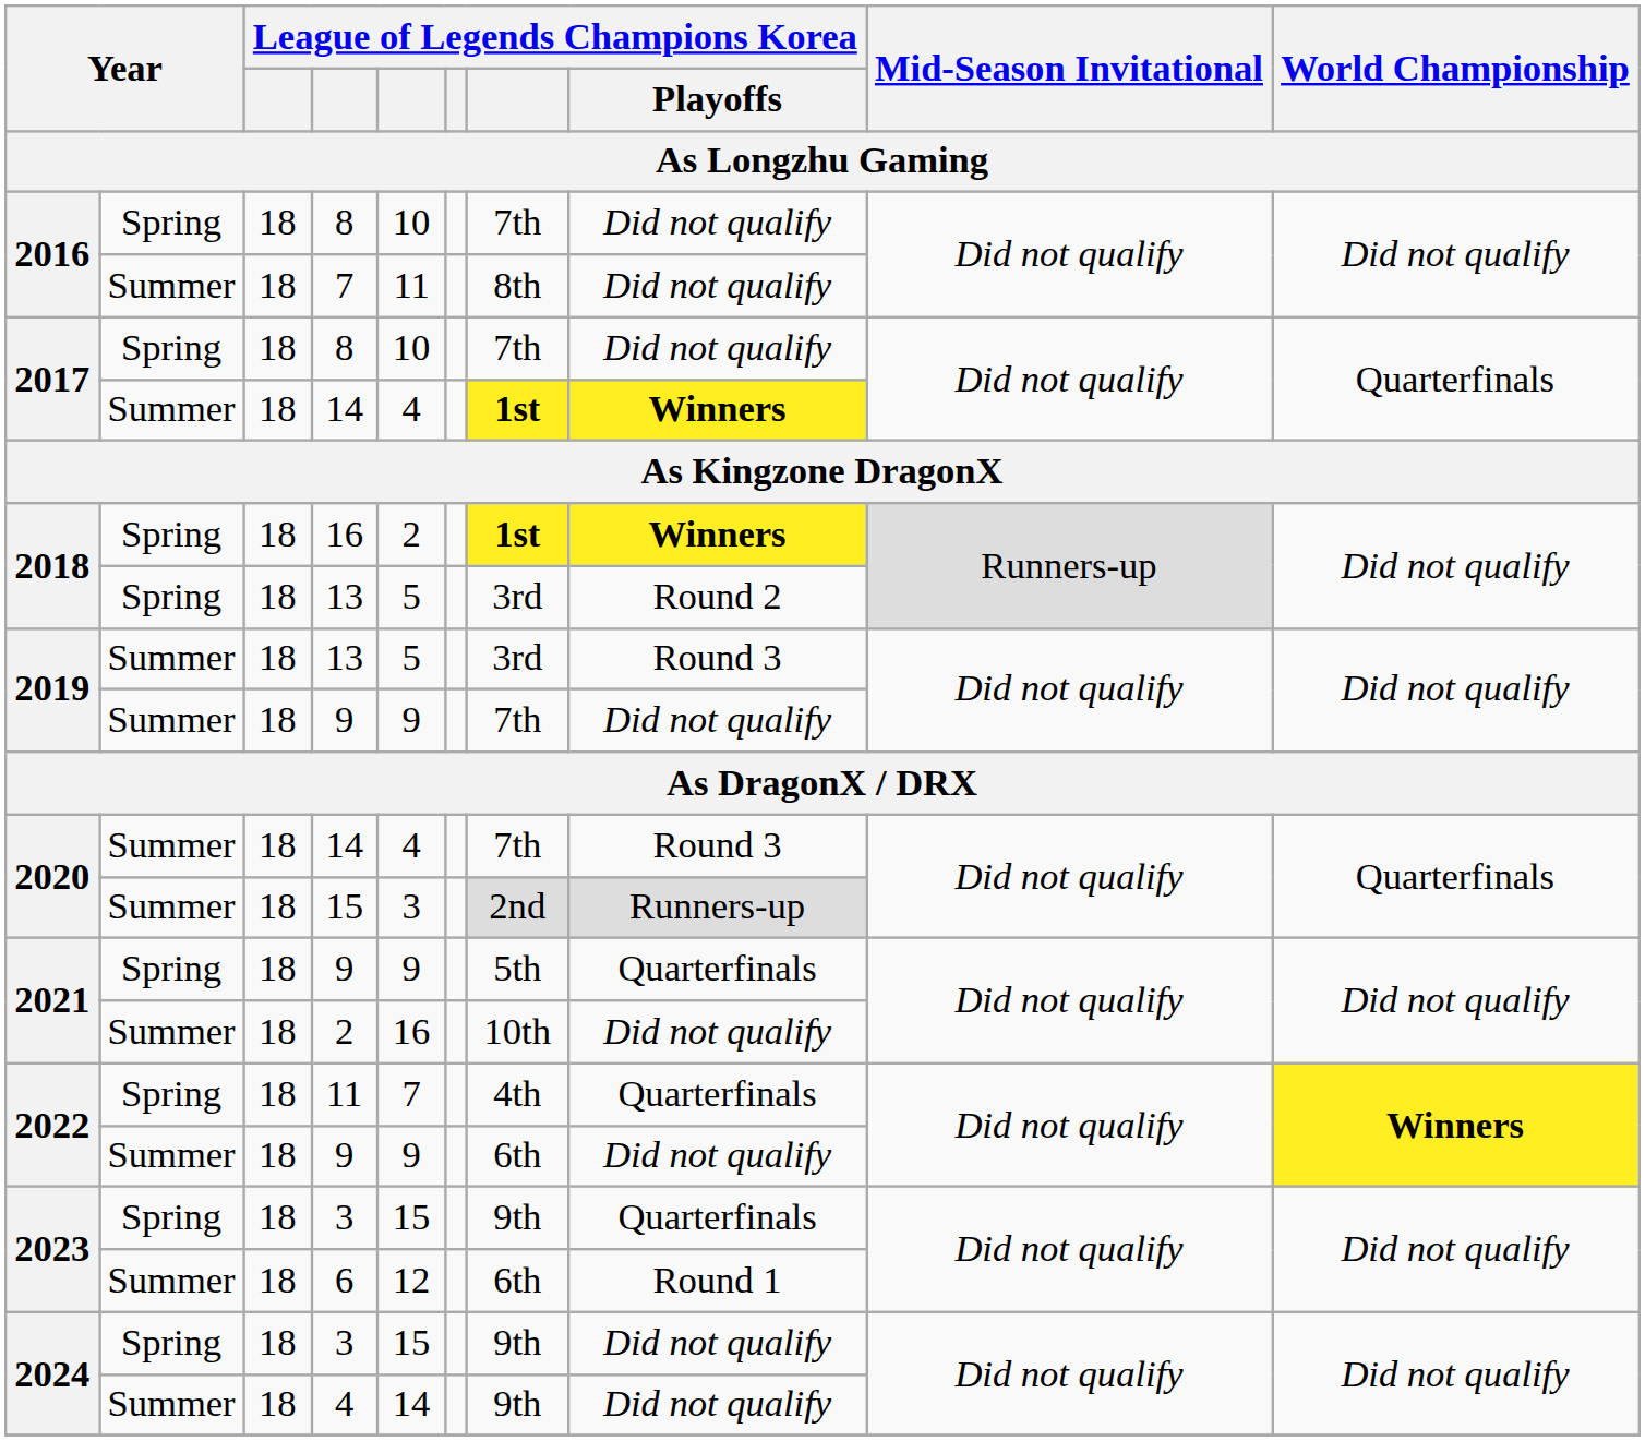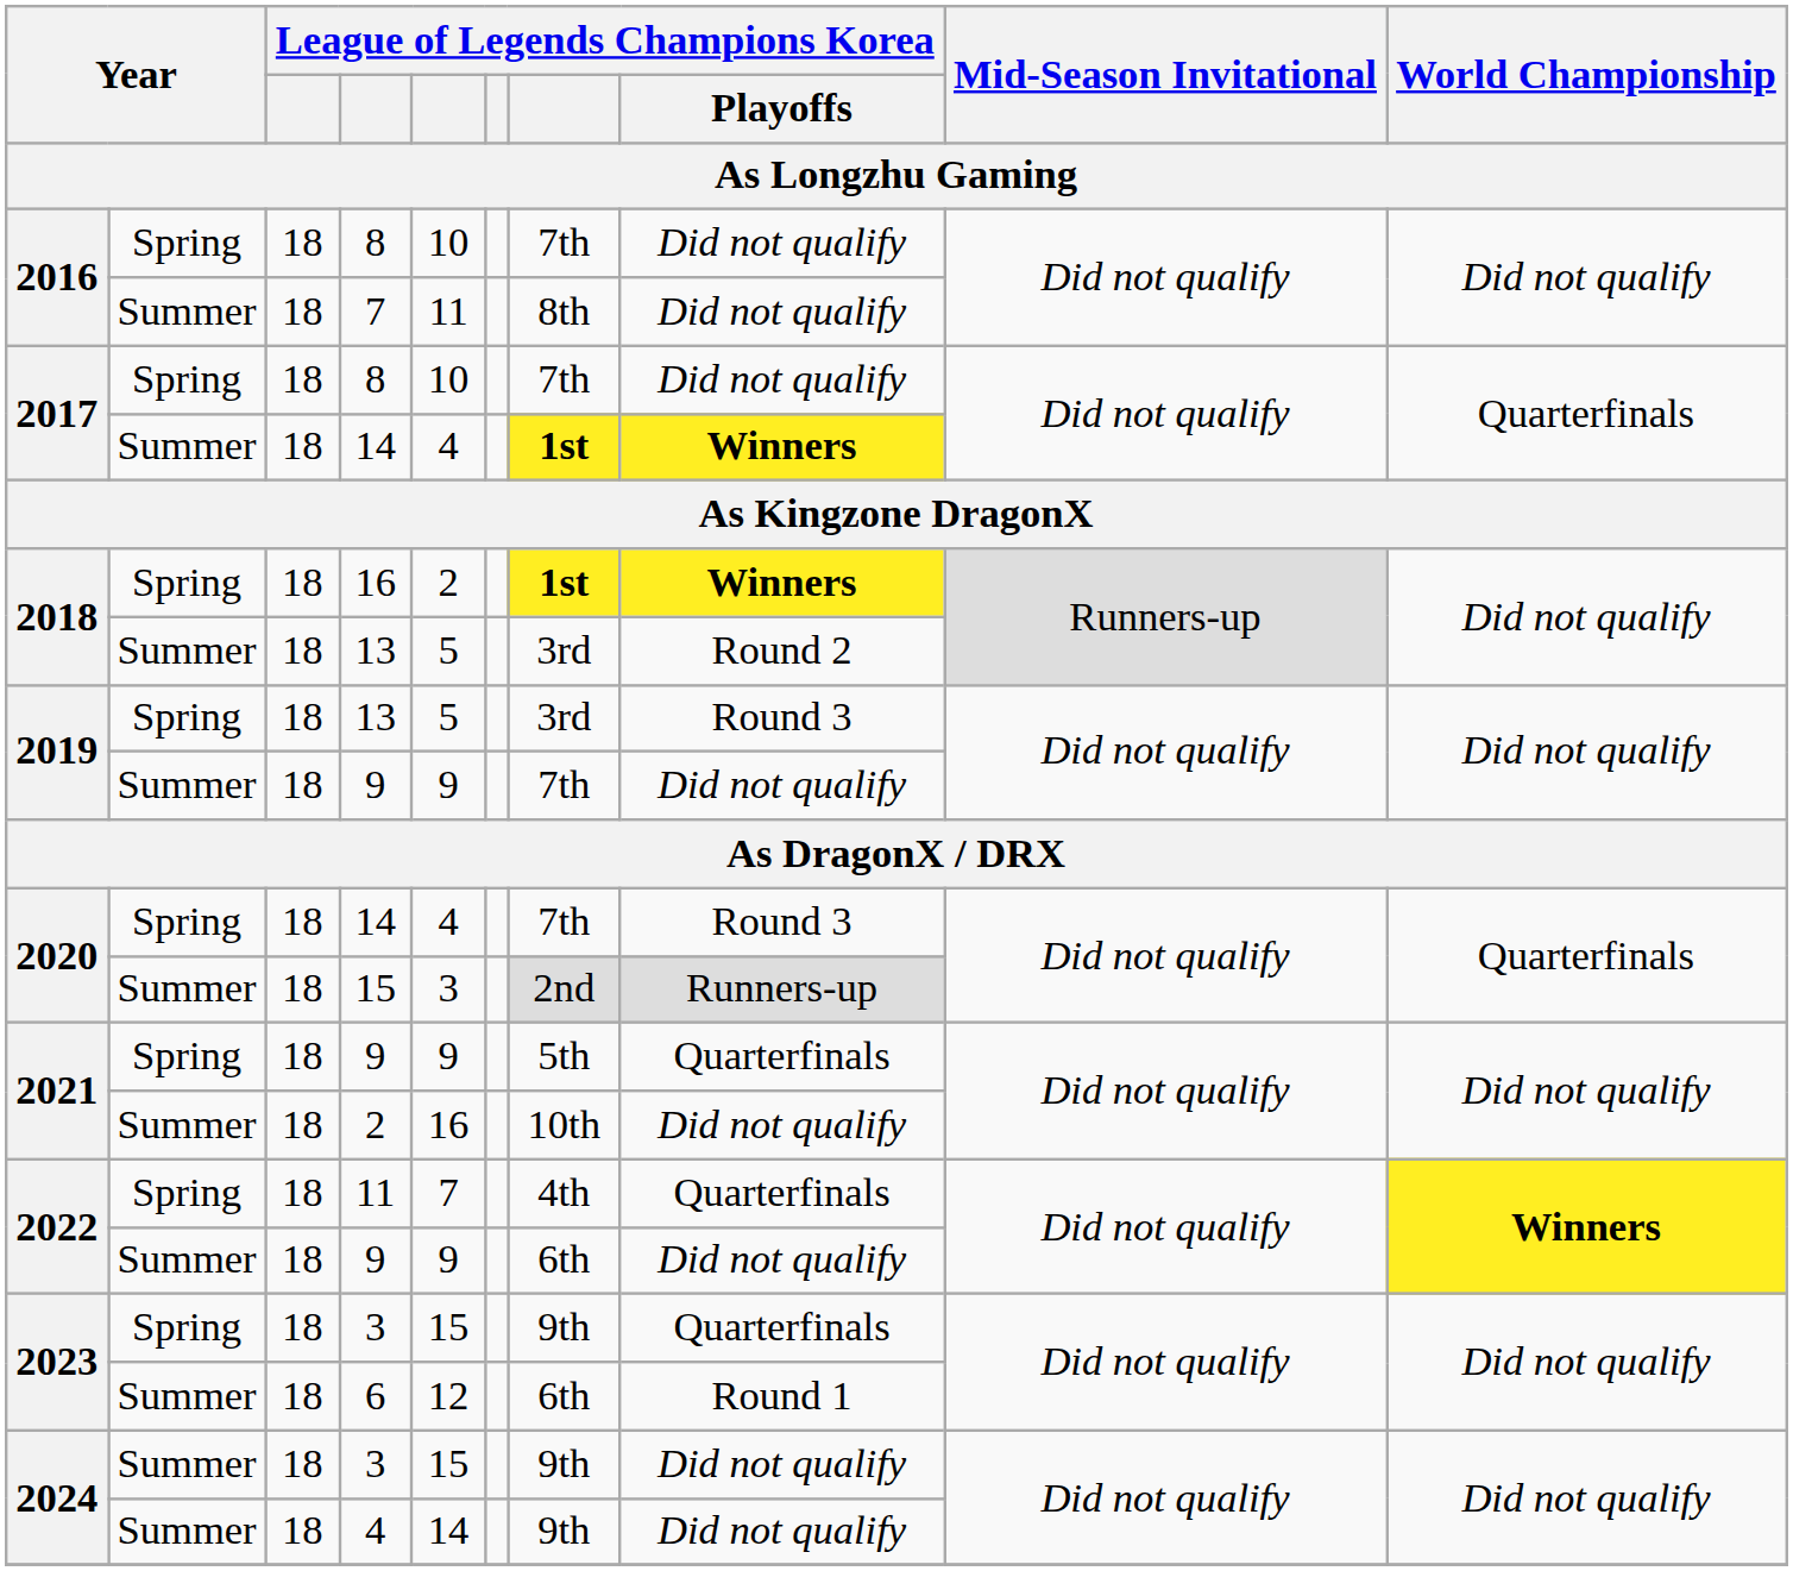 <table class="wikitable sortable" style="font-size:90%; text-align:center;">
 <tr style="background:#f0f6ff;">
 <th rowspan=2 colspan=2>Year</th>
 <th colspan=6><a href='#'>League of Legends Champions Korea</a></th>
 <th rowspan=2><a href='#'>Mid-Season Invitational</a></th>
 <th rowspan=2><a href='#'>World Championship</a></th>
 </tr>
 <tr>
 <th></th>
 <th></th>
 <th></th>
 <th></th>
 <th></th>
 <th>Playoffs</th>
 </tr>
 <tr>
 <th colspan=10>As Longzhu Gaming</th>
 </tr>
 <tr>
 <th rowspan=2>2016</th>
 <td>Spring</td>
 <td>18</td>
 <td>8</td>
 <td>10</td>
 <td></td>
 <td>7th</td>
 <td><em>Did not qualify</em></td>
 <td rowspan="2"><em>Did not qualify</em></td>
 <td rowspan="2"><em>Did not qualify</em></td>
 </tr>
 <tr>
 <td>Summer</td>
 <td>18</td>
 <td>7</td>
 <td>11</td>
 <td></td>
 <td>8th</td>
 <td><em>Did not qualify</em></td>
 </tr>
 <tr>
 <th rowspan=2>2017</th>
 <td>Spring</td>
 <td>18</td>
 <td>8</td>
 <td>10</td>
 <td></td>
 <td>7th</td>
 <td><em>Did not qualify</em></td>
 <td rowspan="2"><em>Did not qualify</em></td>
 <td rowspan="2">Quarterfinals</td>
 </tr>
 <tr>
 <td>Summer</td>
 <td>18</td>
 <td>14</td>
 <td>4</td>
 <td></td>
 <td style="background-color:#FE2;"><strong>1st</strong></td>
 <td style="background-color:#FE2;"><strong>Winners</strong></td>
 </tr>
 <tr>
 <th colspan=10>As Kingzone DragonX</th>
 </tr>
 <tr>
 <th rowspan=2>2018</th>
 <td>Spring</td>
 <td>18</td>
 <td>16</td>
 <td>2</td>
 <td></td>
 <td style="background-color:#FE2;"><strong>1st</strong></td>
 <td style="background-color:#FE2;"><strong>Winners</strong></td>
 <td rowspan=2 style="background-color:#DDD;">Runners-up</td>
 <td rowspan="2"><em>Did not qualify</em></td>
 </tr>
 <tr>
-<td>Spring</td>
+<td>Summer</td>
 <td>18</td>
 <td>13</td>
 <td>5</td>
 <td></td>
 <td>3rd</td>
 <td>Round 2</td>
 </tr>
 <tr>
 <th rowspan=2>2019</th>
-<td>Summer</td>
+<td>Spring</td>
 <td>18</td>
 <td>13</td>
 <td>5</td>
 <td></td>
 <td>3rd</td>
 <td>Round 3</td>
 <td rowspan="2"><em>Did not qualify</em></td>
 <td rowspan="2"><em>Did not qualify</em></td>
 </tr>
 <tr>
 <td>Summer</td>
 <td>18</td>
 <td>9</td>
 <td>9</td>
 <td></td>
 <td>7th</td>
 <td><em>Did not qualify</em></td>
 </tr>
 <tr>
 <th colspan=10>As DragonX / DRX</th>
 </tr>
 <tr>
 <th rowspan=2>2020</th>
-<td>Summer</td>
+<td>Spring</td>
 <td>18</td>
 <td>14</td>
 <td>4</td>
 <td></td>
 <td>7th</td>
 <td>Round 3</td>
 <td rowspan="2"><em>Did not qualify</em></td>
 <td rowspan="2">Quarterfinals</td>
 </tr>
 <tr>
 <td>Summer</td>
 <td>18</td>
 <td>15</td>
 <td>3</td>
 <td></td>
 <td style="background-color:#DDD;">2nd</td>
 <td style="background-color:#DDD;">Runners-up</td>
 </tr>
 <tr>
 <th rowspan=2>2021</th>
 <td>Spring</td>
 <td>18</td>
 <td>9</td>
 <td>9</td>
 <td></td>
 <td>5th</td>
 <td>Quarterfinals</td>
 <td rowspan="2"><em>Did not qualify</em></td>
 <td rowspan="2"><em>Did not qualify</em></td>
 </tr>
 <tr>
 <td>Summer</td>
 <td>18</td>
 <td>2</td>
 <td>16</td>
 <td></td>
 <td>10th</td>
 <td><em>Did not qualify</em></td>
 </tr>
 <tr>
 <th rowspan=2>2022</th>
 <td>Spring</td>
 <td>18</td>
 <td>11</td>
 <td>7</td>
 <td></td>
 <td>4th</td>
 <td>Quarterfinals</td>
 <td rowspan="2"><em>Did not qualify</em></td>
 <td rowspan="2" style="background-color:#FE2;"><strong>Winners</strong></td>
 </tr>
 <tr>
 <td>Summer</td>
 <td>18</td>
 <td>9</td>
 <td>9</td>
 <td></td>
 <td>6th</td>
 <td><em>Did not qualify</em></td>
 </tr>
 <tr>
 <th rowspan=2>2023</th>
 <td>Spring</td>
 <td>18</td>
 <td>3</td>
 <td>15</td>
 <td></td>
 <td>9th</td>
 <td>Quarterfinals</td>
 <td rowspan="2"><em>Did not qualify</em></td>
 <td rowspan="2"><em>Did not qualify</em></td>
 </tr>
 <tr>
 <td>Summer</td>
 <td>18</td>
 <td>6</td>
 <td>12</td>
 <td></td>
 <td>6th</td>
 <td>Round 1</td>
 </tr>
 <tr>
 <th rowspan="2">2024</th>
-<td>Spring</td>
+<td>Summer</td>
 <td>18</td>
 <td>3</td>
 <td>15</td>
 <td></td>
 <td>9th</td>
 <td><em>Did not qualify</em></td>
 <td rowspan="2"><em>Did not qualify</em></td>
 <td rowspan="2"><em>Did not qualify</em></td>
 </tr>
 <tr>
 <td>Summer</td>
 <td>18</td>
 <td>4</td>
 <td>14</td>
 <td></td>
 <td>9th</td>
 <td><em>Did not qualify</em></td>
 </tr>
 <tr>
 </tr>
 </table>
